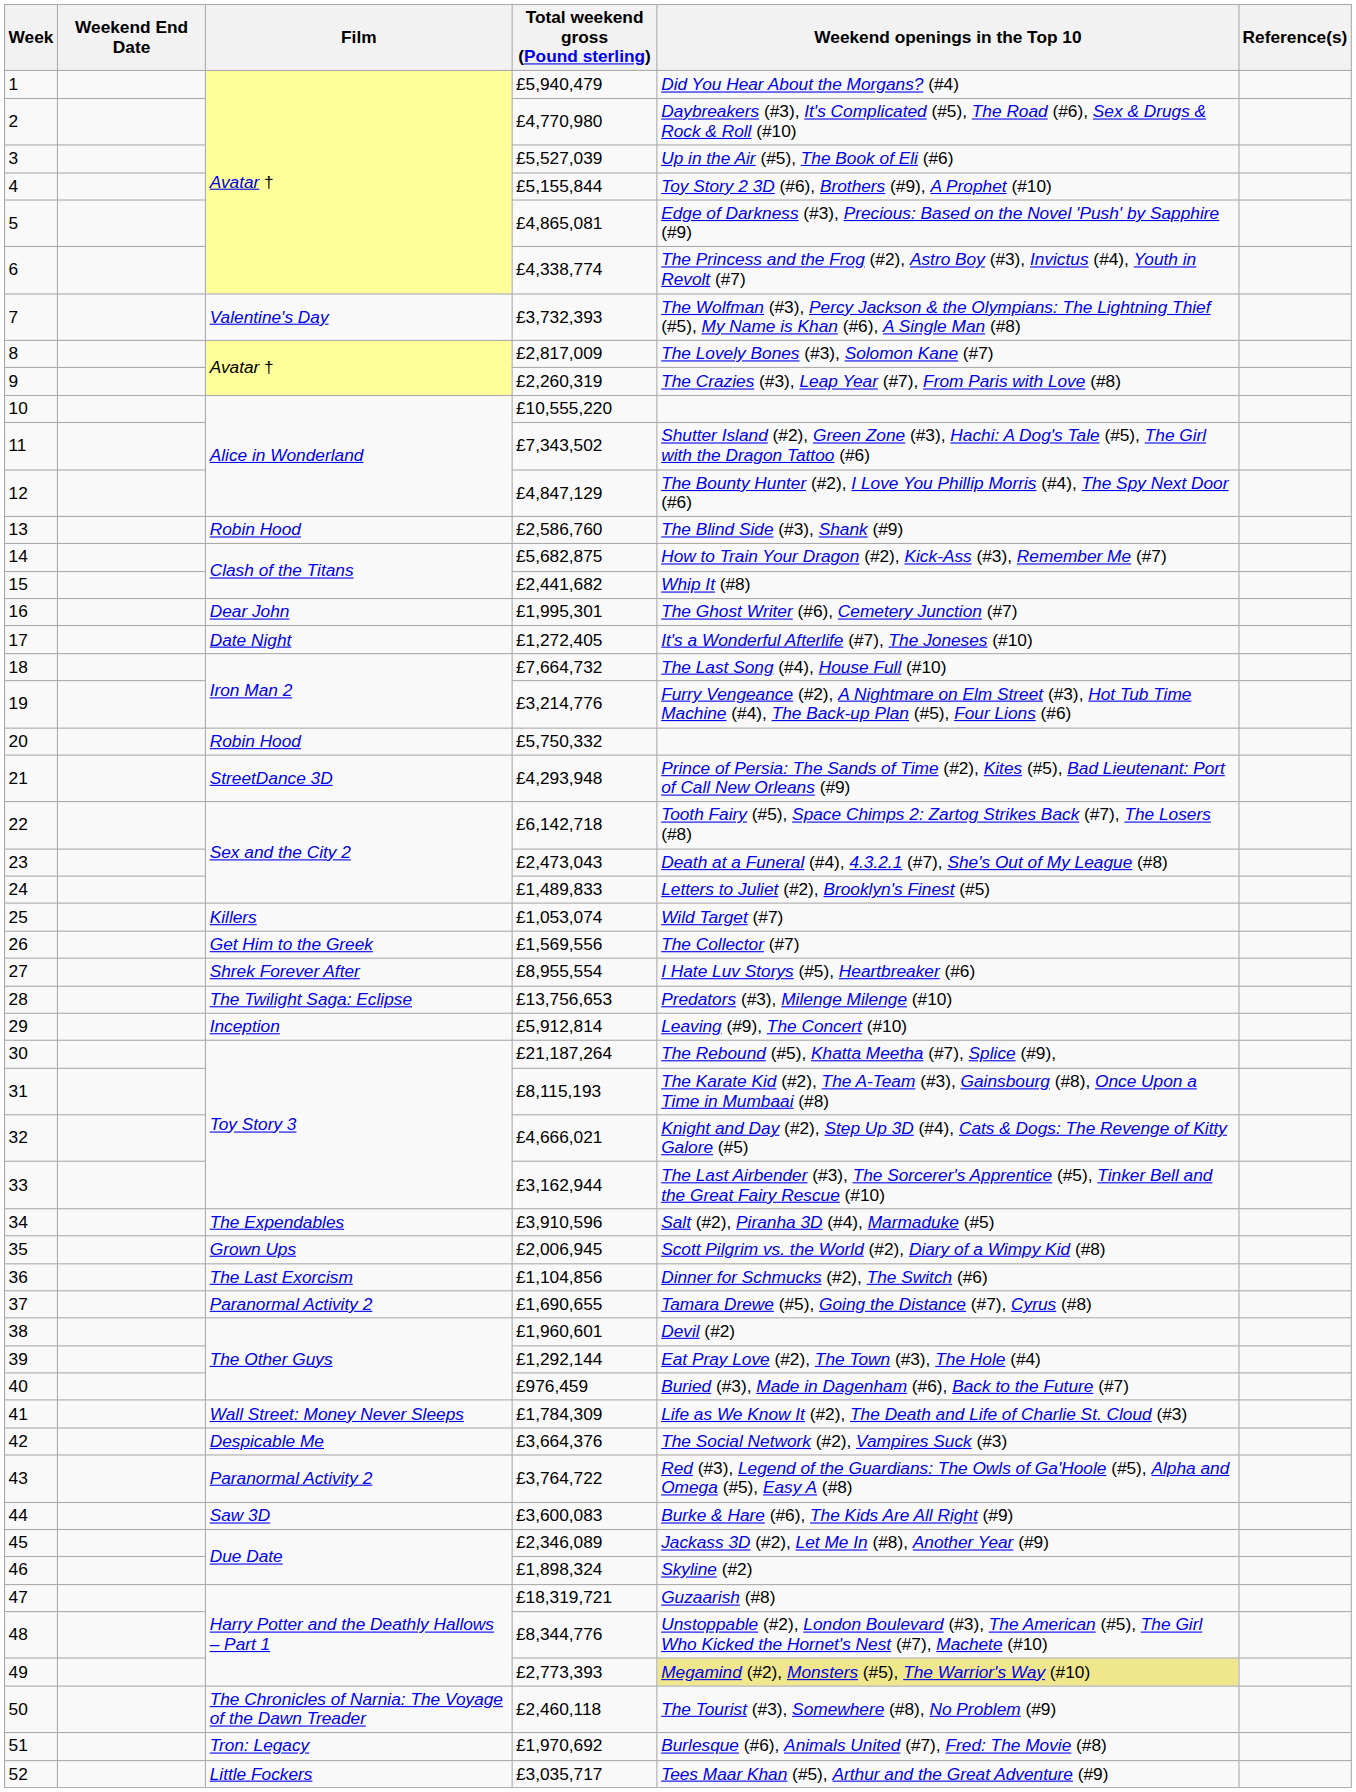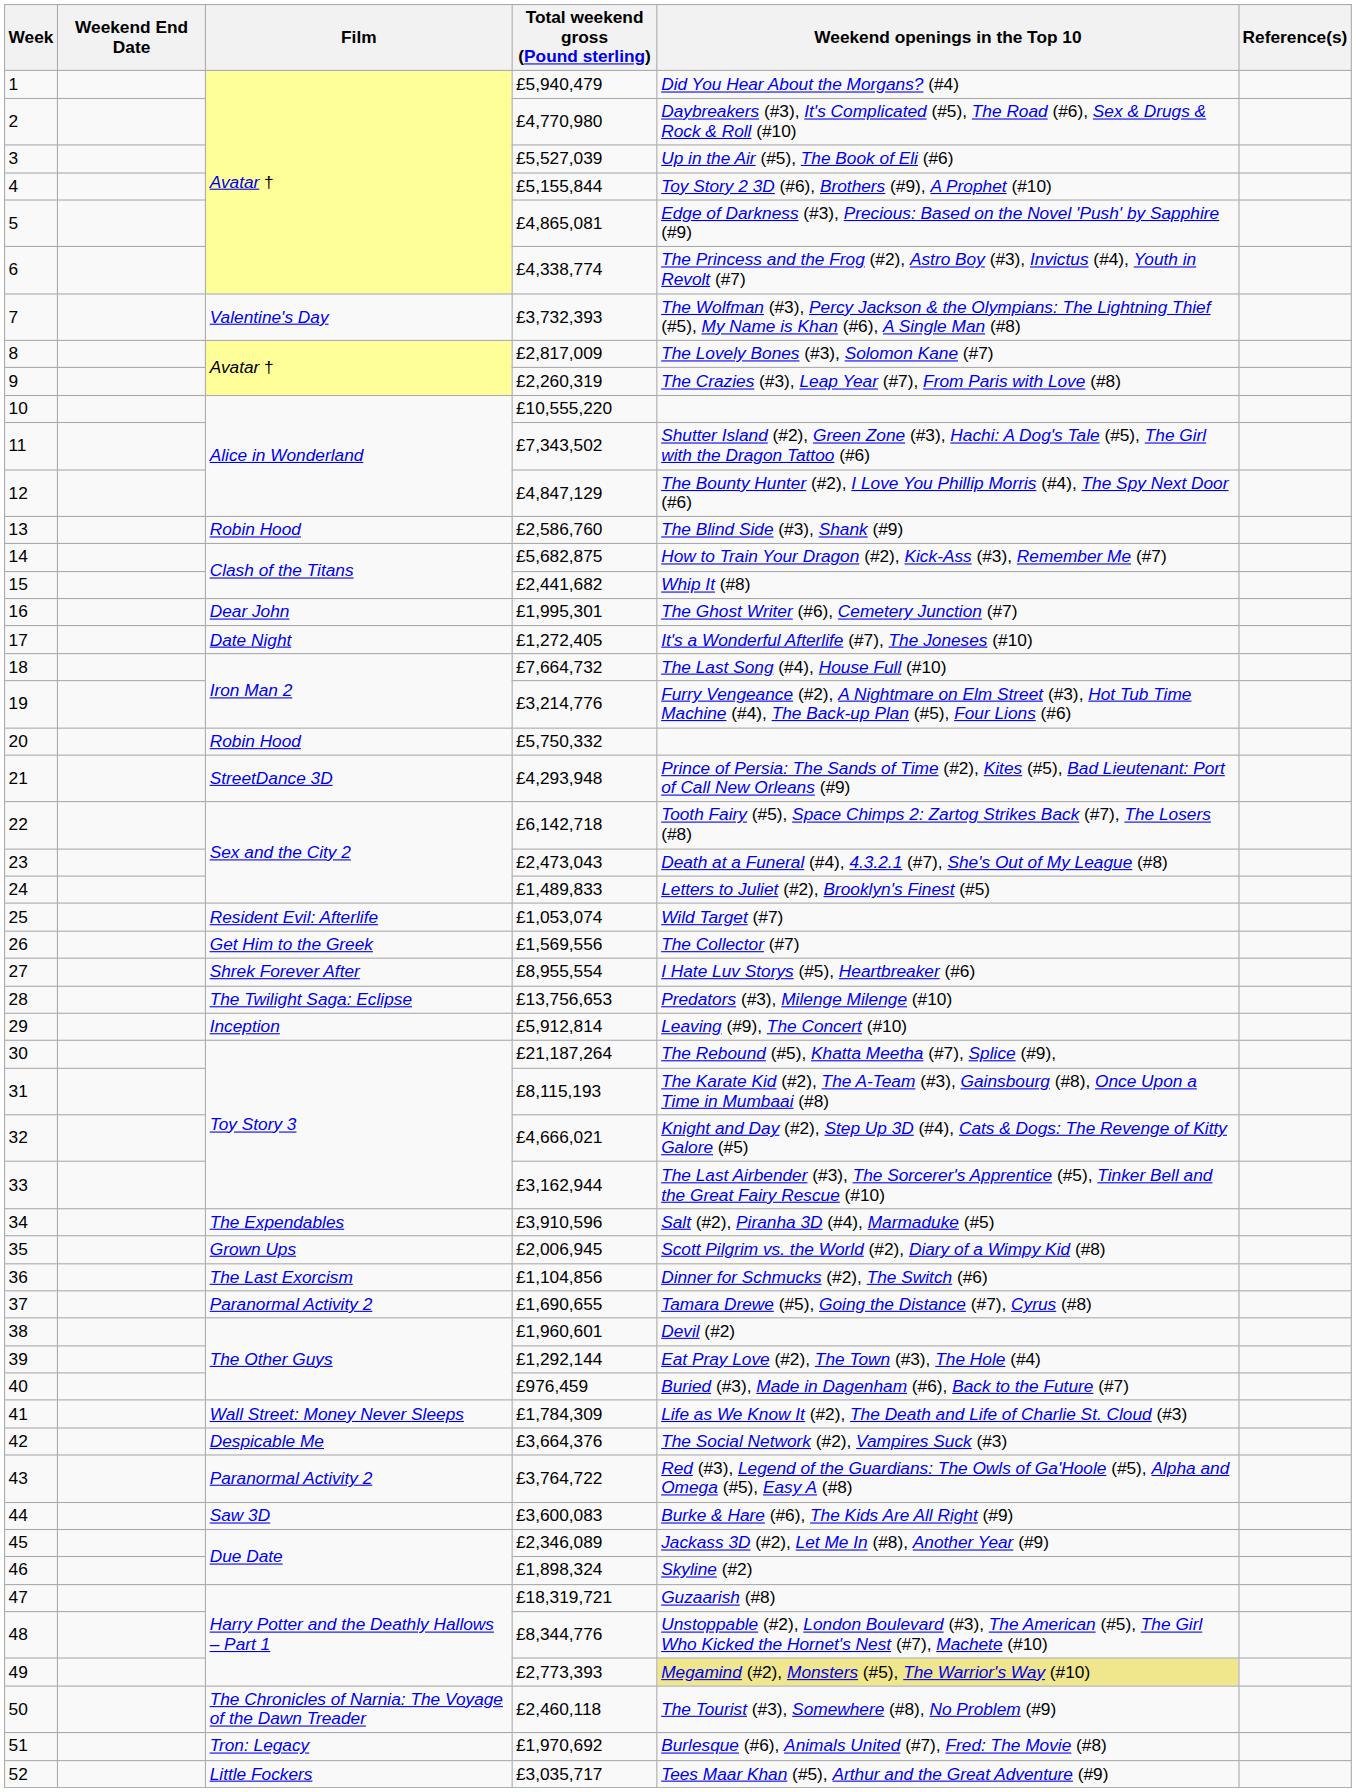 <table class="wikitable sortable">
 <tr>
 <th>Week</th>
 <th abbr="Date" style="width:130px">Weekend End Date</th>
 <th>Film</th>
 <th>Total weekend gross<br>(<a href='#'>Pound sterling</a>)</th>
 <th>Weekend openings in the Top 10</th>
 <th>Reference(s)</th>
 </tr>
 <tr>
 <td>1</td>
 <td></td>
 <td rowspan="6" style="background-color:#FFFF99"><em><a href='#'>Avatar</a></em>  †</td>
 <td>£5,940,479</td>
 <td><em><a href='#'>Did You Hear About the Morgans?</a></em> (#4)</td>
 <td align='center'></td>
 </tr>
 <tr>
 <td>2</td>
 <td></td>
 <td>£4,770,980</td>
 <td><em><a href='#'>Daybreakers</a></em>  (#3), <em><a href='#'>It's Complicated</a></em> (#5), <em><a href='#'>The Road</a></em> (#6), <em><a href='#'>Sex & Drugs & Rock & Roll</a></em> (#10)</td>
 <td align='center'></td>
 </tr>
 <tr>
 <td>3</td>
 <td></td>
 <td>£5,527,039</td>
 <td><em><a href='#'>Up in the Air</a></em> (#5), <em><a href='#'>The Book of Eli</a></em> (#6)</td>
 <td align='center'></td>
 </tr>
 <tr>
 <td>4</td>
 <td></td>
 <td>£5,155,844</td>
 <td><em><a href='#'>Toy Story 2 3D</a></em> (#6), <em><a href='#'>Brothers</a></em> (#9), <em><a href='#'>A Prophet</a></em> (#10)</td>
 <td align='center'></td>
 </tr>
 <tr>
 <td>5</td>
 <td></td>
 <td>£4,865,081</td>
 <td><em><a href='#'>Edge of Darkness</a></em> (#3), <em><a href='#'>Precious: Based on the Novel 'Push' by Sapphire</a></em> (#9)</td>
 <td align='center'></td>
 </tr>
 <tr>
 <td>6</td>
 <td></td>
 <td>£4,338,774</td>
 <td><em><a href='#'>The Princess and the Frog</a></em> (#2), <em><a href='#'>Astro Boy</a></em> (#3), <em><a href='#'>Invictus</a></em> (#4), <em><a href='#'>Youth in Revolt</a></em> (#7)</td>
 <td align='center'></td>
 </tr>
 <tr>
 <td>7</td>
 <td></td>
 <td><em><a href='#'>Valentine's Day</a></em></td>
 <td>£3,732,393</td>
 <td><em><a href='#'>The Wolfman</a></em> (#3), <em><a href='#'>Percy Jackson & the Olympians: The Lightning Thief</a></em> (#5), <em><a href='#'>My Name is Khan</a></em> (#6), <em><a href='#'>A Single Man</a></em> (#8)</td>
 <td align='center'></td>
 </tr>
 <tr>
 <td>8</td>
 <td></td>
 <td rowspan="2" style="background-color:#FFFF99"><em>Avatar</em> †</td>
 <td>£2,817,009</td>
 <td><em><a href='#'>The Lovely Bones</a></em> (#3), <em><a href='#'>Solomon Kane</a></em> (#7)</td>
 <td align='center'></td>
 </tr>
 <tr>
 <td>9</td>
 <td></td>
 <td>£2,260,319</td>
 <td><em><a href='#'>The Crazies</a></em> (#3), <em><a href='#'>Leap Year</a></em> (#7), <em><a href='#'>From Paris with Love</a></em> (#8)</td>
 <td align='center'></td>
 </tr>
 <tr>
 <td>10</td>
 <td></td>
 <td rowspan="3"><em><a href='#'>Alice in Wonderland</a></em></td>
 <td>£10,555,220</td>
 <td></td>
 <td align='center'></td>
 </tr>
 <tr>
 <td>11</td>
 <td></td>
 <td>£7,343,502</td>
 <td><em><a href='#'>Shutter Island</a></em> (#2), <em><a href='#'>Green Zone</a></em> (#3), <em><a href='#'>Hachi: A Dog's Tale</a></em> (#5), <em><a href='#'>The Girl with the Dragon Tattoo</a></em> (#6)</td>
 <td align='center'></td>
 </tr>
 <tr>
 <td>12</td>
 <td></td>
 <td>£4,847,129</td>
 <td><em><a href='#'>The Bounty Hunter</a></em> (#2), <em><a href='#'>I Love You Phillip Morris</a></em> (#4), <em><a href='#'>The Spy Next Door</a></em> (#6)</td>
 <td align='center'></td>
 </tr>
 <tr>
 <td>13</td>
 <td></td>
 <td><em><a href='#'>Robin Hood</a></em></td>
 <td>£2,586,760</td>
 <td><em><a href='#'>The Blind Side</a></em> (#3), <em><a href='#'>Shank</a></em> (#9)</td>
 <td align='center'></td>
 </tr>
 <tr>
 <td>14</td>
 <td></td>
 <td rowspan="2"><em><a href='#'>Clash of the Titans</a></em></td>
 <td>£5,682,875</td>
 <td><em><a href='#'>How to Train Your Dragon</a></em> (#2), <em><a href='#'>Kick-Ass</a></em> (#3), <em><a href='#'>Remember Me</a></em> (#7)</td>
 <td align='center'></td>
 </tr>
 <tr>
 <td>15</td>
 <td></td>
 <td>£2,441,682</td>
 <td><em><a href='#'>Whip It</a></em> (#8)</td>
 <td align='center'></td>
 </tr>
 <tr>
 <td>16</td>
 <td></td>
 <td><em><a href='#'>Dear John</a></em></td>
 <td>£1,995,301</td>
 <td><em><a href='#'>The Ghost Writer</a></em> (#6), <em><a href='#'>Cemetery Junction</a></em> (#7)</td>
 <td align='center'></td>
 </tr>
 <tr>
 <td>17</td>
 <td></td>
 <td><em><a href='#'>Date Night</a></em></td>
 <td>£1,272,405</td>
 <td><em><a href='#'>It's a Wonderful Afterlife</a></em> (#7), <em><a href='#'>The Joneses</a></em> (#10)</td>
 <td align='center'></td>
 </tr>
 <tr>
 <td>18</td>
 <td></td>
 <td rowspan="2"><em><a href='#'>Iron Man 2</a></em></td>
 <td>£7,664,732</td>
 <td><em><a href='#'>The Last Song</a></em> (#4), <em><a href='#'>House Full</a></em> (#10)</td>
 <td align='center'></td>
 </tr>
 <tr>
 <td>19</td>
 <td></td>
 <td>£3,214,776</td>
 <td><em><a href='#'>Furry Vengeance</a></em> (#2), <em><a href='#'>A Nightmare on Elm Street</a></em> (#3), <em><a href='#'>Hot Tub Time Machine</a></em> (#4), <em><a href='#'>The Back-up Plan</a></em> (#5), <em><a href='#'>Four Lions</a></em> (#6)</td>
 <td align='center'></td>
 </tr>
 <tr>
 <td>20</td>
 <td></td>
 <td><em><a href='#'>Robin Hood</a></em></td>
 <td>£5,750,332</td>
 <td></td>
 <td align='center'></td>
 </tr>
 <tr>
 <td>21</td>
 <td></td>
 <td><em><a href='#'>StreetDance 3D</a></em></td>
 <td>£4,293,948</td>
 <td><em><a href='#'>Prince of Persia: The Sands of Time</a></em> (#2), <em><a href='#'>Kites</a></em> (#5), <em><a href='#'>Bad Lieutenant: Port of Call New Orleans</a></em> (#9)</td>
 <td align='center'></td>
 </tr>
 <tr>
 <td>22</td>
 <td></td>
 <td rowspan="3"><em><a href='#'>Sex and the City 2</a></em></td>
 <td>£6,142,718</td>
 <td><em><a href='#'>Tooth Fairy</a></em>  (#5), <em><a href='#'>Space Chimps 2: Zartog Strikes Back</a></em> (#7), <em><a href='#'>The Losers</a></em> (#8)</td>
 <td align='center'></td>
 </tr>
 <tr>
 <td>23</td>
 <td></td>
 <td>£2,473,043</td>
 <td><em><a href='#'>Death at a Funeral</a></em>  (#4), <em><a href='#'>4.3.2.1</a></em> (#7), <em><a href='#'>She's Out of My League</a></em> (#8)</td>
 <td align='center'></td>
 </tr>
 <tr>
 <td>24</td>
 <td></td>
 <td>£1,489,833</td>
 <td><em><a href='#'>Letters to Juliet</a></em>  (#2), <em><a href='#'>Brooklyn's Finest</a></em> (#5)</td>
 <td align='center'></td>
 </tr>
 <tr>
 <td>25</td>
 <td></td>
-<td><em><a href='#'>Killers</a></em></td>
+<td><em><a href='#'>Resident Evil: Afterlife</a></em></td>
 <td>£1,053,074</td>
 <td><em><a href='#'>Wild Target</a></em> (#7)</td>
 <td align='center'></td>
 </tr>
 <tr>
 <td>26</td>
 <td></td>
 <td><em><a href='#'>Get Him to the Greek</a></em></td>
 <td>£1,569,556</td>
 <td><em><a href='#'>The Collector</a></em> (#7)</td>
 <td align='center'></td>
 </tr>
 <tr>
 <td>27</td>
 <td></td>
 <td><em><a href='#'>Shrek Forever After</a></em></td>
 <td>£8,955,554</td>
 <td><em><a href='#'>I Hate Luv Storys</a></em>  (#5), <em><a href='#'>Heartbreaker</a></em> (#6)</td>
 <td align='center'></td>
 </tr>
 <tr>
 <td>28</td>
 <td></td>
 <td><em><a href='#'>The Twilight Saga: Eclipse</a></em></td>
 <td>£13,756,653</td>
 <td><em><a href='#'>Predators</a></em>  (#3), <em><a href='#'>Milenge Milenge</a></em> (#10)</td>
 <td align='center'></td>
 </tr>
 <tr>
 <td>29</td>
 <td></td>
 <td><em><a href='#'>Inception</a></em></td>
 <td>£5,912,814</td>
 <td><em><a href='#'>Leaving</a></em> (#9), <em><a href='#'>The Concert</a></em> (#10)</td>
 <td align='center'></td>
 </tr>
 <tr>
 <td>30</td>
 <td></td>
 <td rowspan="4"><em><a href='#'>Toy Story 3</a></em></td>
 <td>£21,187,264</td>
 <td><em><a href='#'>The Rebound</a></em>  (#5), <em><a href='#'>Khatta Meetha</a></em> (#7), <em><a href='#'>Splice</a></em> (#9),</td>
 <td align='center'></td>
 </tr>
 <tr>
 <td>31</td>
 <td></td>
 <td>£8,115,193</td>
 <td><em><a href='#'>The Karate Kid</a></em> (#2), <em><a href='#'>The A-Team</a></em> (#3), <em><a href='#'>Gainsbourg</a></em> (#8), <em><a href='#'>Once Upon a Time in Mumbaai</a></em> (#8)</td>
 <td align='center'></td>
 </tr>
 <tr>
 <td>32</td>
 <td></td>
 <td>£4,666,021</td>
 <td><em><a href='#'>Knight and Day</a></em> (#2), <em><a href='#'>Step Up 3D</a></em> (#4), <em><a href='#'>Cats & Dogs: The Revenge of Kitty Galore</a></em> (#5)</td>
 <td align='center'></td>
 </tr>
 <tr>
 <td>33</td>
 <td></td>
 <td>£3,162,944</td>
 <td><em><a href='#'>The Last Airbender</a></em> (#3), <em><a href='#'>The Sorcerer's Apprentice</a></em> (#5), <em><a href='#'>Tinker Bell and the Great Fairy Rescue</a></em> (#10)</td>
 <td align='center'></td>
 </tr>
 <tr>
 <td>34</td>
 <td></td>
 <td><em><a href='#'>The Expendables</a></em></td>
 <td>£3,910,596</td>
 <td><em><a href='#'>Salt</a></em>  (#2), <em><a href='#'>Piranha 3D</a></em> (#4), <em><a href='#'>Marmaduke</a></em> (#5)</td>
 <td align='center'></td>
 </tr>
 <tr>
 <td>35</td>
 <td></td>
 <td><em><a href='#'>Grown Ups</a></em></td>
 <td>£2,006,945</td>
 <td><em><a href='#'>Scott Pilgrim vs. the World</a></em>  (#2), <em><a href='#'>Diary of a Wimpy Kid</a></em> (#8)</td>
 <td align='center'></td>
 </tr>
 <tr>
 <td>36</td>
 <td></td>
 <td><em><a href='#'>The Last Exorcism</a></em></td>
 <td>£1,104,856</td>
 <td><em><a href='#'>Dinner for Schmucks</a></em> (#2), <em><a href='#'>The Switch</a></em> (#6)</td>
 <td align='center'></td>
 </tr>
 <tr>
 <td>37</td>
 <td></td>
 <td><em><a href='#'>Paranormal Activity 2</a></em></td>
 <td>£1,690,655</td>
 <td><em><a href='#'>Tamara Drewe</a></em> (#5), <em><a href='#'>Going the Distance</a></em> (#7), <em><a href='#'>Cyrus</a></em> (#8)</td>
 <td align='center'></td>
 </tr>
 <tr>
 <td>38</td>
 <td></td>
 <td rowspan="3"><em><a href='#'>The Other Guys</a></em></td>
 <td>£1,960,601</td>
 <td><em><a href='#'>Devil</a></em> (#2)</td>
 <td align='center'></td>
 </tr>
 <tr>
 <td>39</td>
 <td></td>
 <td>£1,292,144</td>
 <td><em><a href='#'>Eat Pray Love</a></em> (#2), <em><a href='#'>The Town</a></em> (#3), <em><a href='#'>The Hole</a></em> (#4)</td>
 <td align='center'></td>
 </tr>
 <tr>
 <td>40</td>
 <td></td>
 <td>£976,459</td>
 <td><em><a href='#'>Buried</a></em> (#3), <em><a href='#'>Made in Dagenham</a></em> (#6), <em><a href='#'>Back to the Future</a></em> (#7)</td>
 <td align='center'></td>
 </tr>
 <tr>
 <td>41</td>
 <td></td>
 <td><em><a href='#'>Wall Street: Money Never Sleeps</a></em></td>
 <td>£1,784,309</td>
 <td><em><a href='#'>Life as We Know It</a></em> (#2), <em><a href='#'>The Death and Life of Charlie St. Cloud</a></em> (#3)</td>
 <td align='center'></td>
 </tr>
 <tr>
 <td>42</td>
 <td></td>
 <td><em><a href='#'>Despicable Me</a></em></td>
 <td>£3,664,376</td>
 <td><em><a href='#'>The Social Network</a></em>  (#2), <em><a href='#'>Vampires Suck</a></em> (#3)</td>
 <td align='center'></td>
 </tr>
 <tr>
 <td>43</td>
 <td></td>
 <td><em><a href='#'>Paranormal Activity 2</a></em></td>
 <td>£3,764,722</td>
 <td><em><a href='#'>Red</a></em>  (#3), <em><a href='#'>Legend of the Guardians: The Owls of Ga'Hoole</a></em> (#5), <em><a href='#'>Alpha and Omega</a></em> (#5), <em><a href='#'>Easy A</a></em> (#8)</td>
 <td align='center'></td>
 </tr>
 <tr>
 <td>44</td>
 <td></td>
 <td><em><a href='#'>Saw 3D</a></em></td>
 <td>£3,600,083</td>
 <td><em><a href='#'>Burke & Hare</a></em> (#6), <em><a href='#'>The Kids Are All Right</a></em> (#9)</td>
 <td align='center'></td>
 </tr>
 <tr>
 <td>45</td>
 <td></td>
 <td rowspan="2"><em><a href='#'>Due Date</a></em></td>
 <td>£2,346,089</td>
 <td><em><a href='#'>Jackass 3D</a></em> (#2), <em><a href='#'>Let Me In</a></em> (#8), <em><a href='#'>Another Year</a></em> (#9)</td>
 <td align='center'></td>
 </tr>
 <tr>
 <td>46</td>
 <td></td>
 <td>£1,898,324</td>
 <td><em><a href='#'>Skyline</a></em> (#2)</td>
 <td align='center'></td>
 </tr>
 <tr>
 <td>47</td>
 <td></td>
 <td rowspan="3"><em><a href='#'>Harry Potter and the Deathly Hallows – Part 1</a></em></td>
 <td>£18,319,721</td>
 <td><em><a href='#'>Guzaarish</a></em> (#8)</td>
 <td align='center'></td>
 </tr>
 <tr>
 <td>48</td>
 <td></td>
 <td>£8,344,776</td>
 <td><em><a href='#'>Unstoppable</a></em> (#2), <em><a href='#'>London Boulevard</a></em> (#3), <em><a href='#'>The American</a></em> (#5), <em><a href='#'>The Girl Who Kicked the Hornet's Nest</a></em> (#7), <em><a href='#'>Machete</a></em> (#10)</td>
 <td align='center'></td>
 </tr>
 <tr>
 <td>49</td>
 <td></td>
 <td>£2,773,393</td>
 <td style="background: khaki;"><em><a href='#'>Megamind</a></em> (#2), <em><a href='#'>Monsters</a></em> (#5), <em><a href='#'>The Warrior's Way</a></em> (#10)</td>
 <td align='center'></td>
 </tr>
 <tr>
 <td>50</td>
 <td></td>
 <td><em><a href='#'>The Chronicles of Narnia: The Voyage of the Dawn Treader</a></em></td>
 <td>£2,460,118</td>
 <td><em><a href='#'>The Tourist</a></em> (#3), <em><a href='#'>Somewhere</a></em> (#8), <em><a href='#'>No Problem</a></em> (#9)</td>
 <td align='center'></td>
 </tr>
 <tr>
 <td>51</td>
 <td></td>
 <td><em><a href='#'>Tron: Legacy</a></em></td>
 <td>£1,970,692</td>
 <td><em><a href='#'>Burlesque</a></em> (#6), <em><a href='#'>Animals United</a></em> (#7), <em><a href='#'>Fred: The Movie</a></em> (#8)</td>
 <td align='center'></td>
 </tr>
 <tr>
 <td>52</td>
 <td></td>
 <td><em><a href='#'>Little Fockers</a></em></td>
 <td>£3,035,717</td>
 <td><em><a href='#'>Tees Maar Khan</a></em> (#5), <em><a href='#'>Arthur and the Great Adventure</a></em> (#9)</td>
 <td align='center'></td>
 </tr>
 </table>
